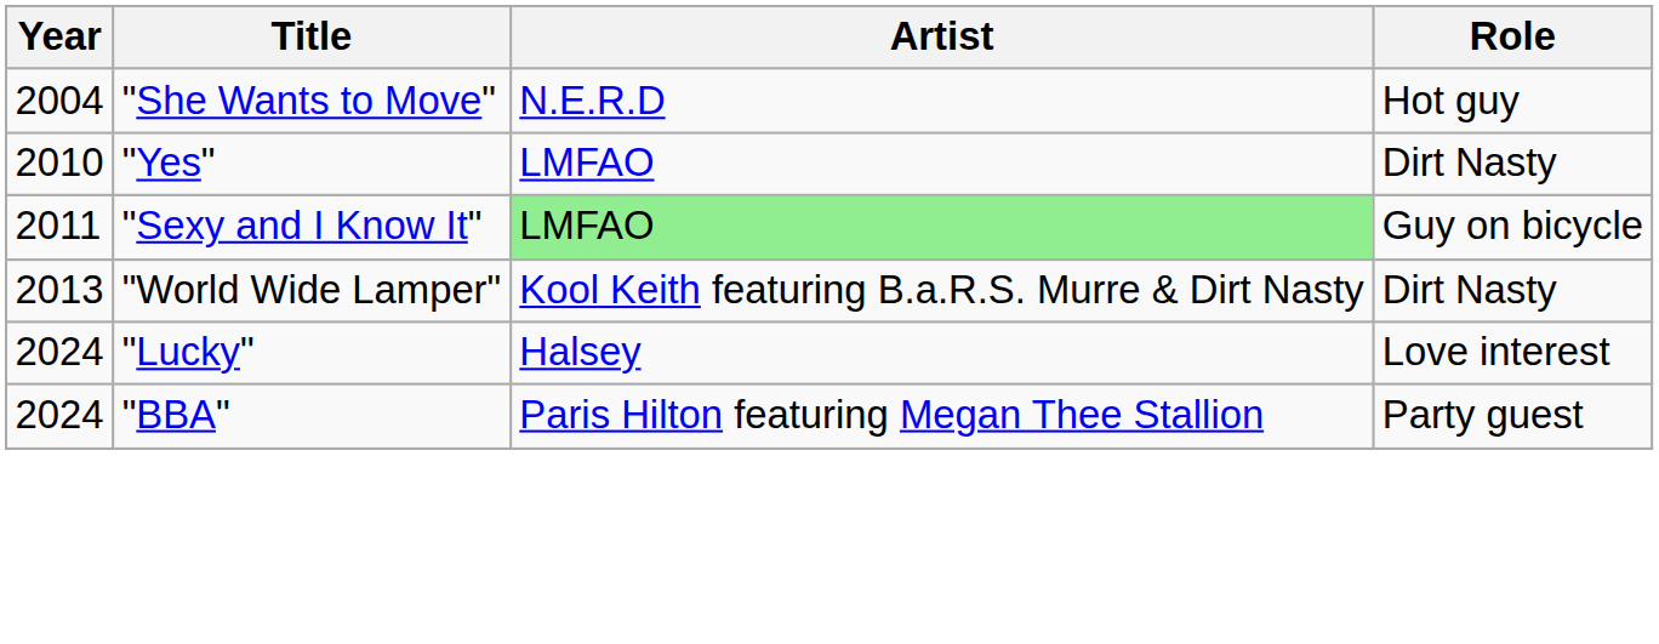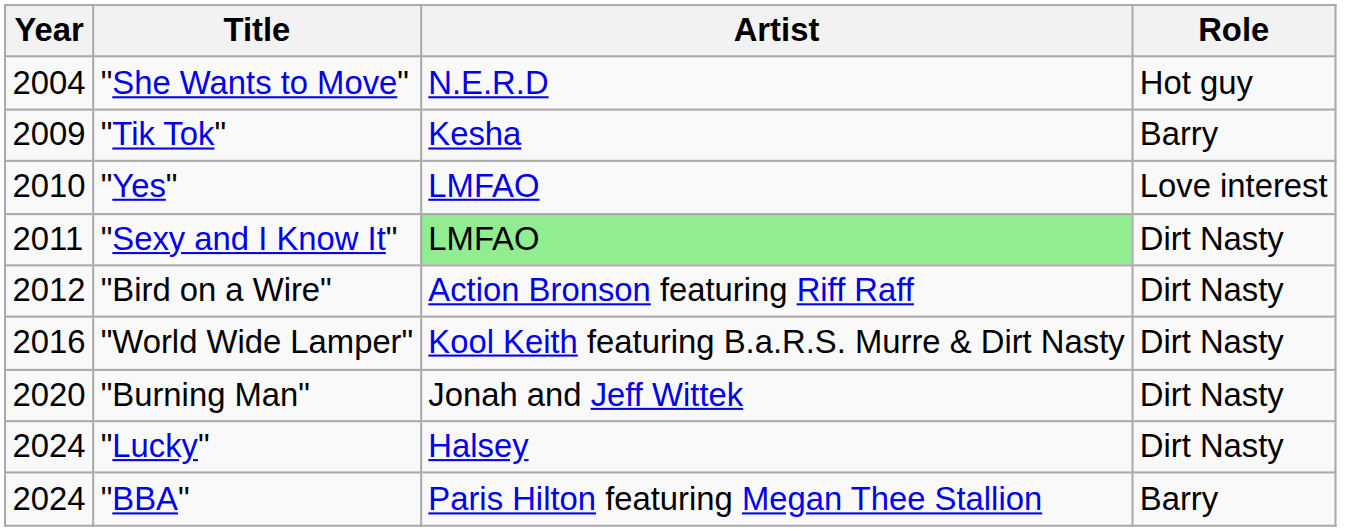 <table class="wikitable sortable">
 <tr>
 <th>Year</th>
 <th>Title</th>
 <th>Artist</th>
 <th>Role</th>
 </tr>
 <tr>
 <td>2004</td>
 <td>"<a href='#'>She Wants to Move</a>"</td>
 <td><a href='#'>N.E.R.D</a></td>
 <td>Hot guy</td>
 </tr>
 <tr>
+<td>2009</td>
+<td>"<a href='#'>Tik Tok</a>"</td>
+<td><a href='#'>Kesha</a></td>
+<td>Barry</td>
+</tr>
+<tr>
 <td>2010</td>
 <td>"<a href='#'>Yes</a>"</td>
 <td><a href='#'>LMFAO</a></td>
-<td>Dirt Nasty</td>
+<td>Love interest</td>
 </tr>
 <tr>
 <td>2011</td>
 <td>"<a href='#'>Sexy and I Know It</a>"</td>
 <td style="background: lightgreen;">LMFAO</td>
-<td>Guy on bicycle</td>
+<td>Dirt Nasty</td>
 </tr>
 <tr>
-<td>2013</td>
+<td>2012</td>
+<td>"Bird on a Wire"</td>
+<td><a href='#'>Action Bronson</a> featuring <a href='#'>Riff Raff</a></td>
+<td>Dirt Nasty</td>
+</tr>
+<tr>
+<td>2016</td>
 <td>"World Wide Lamper"</td>
 <td><a href='#'>Kool Keith</a> featuring B.a.R.S. Murre & Dirt Nasty</td>
+<td>Dirt Nasty</td>
+</tr>
+<tr>
+<td>2020</td>
+<td>"Burning Man"</td>
+<td>Jonah and <a href='#'>Jeff Wittek</a></td>
 <td>Dirt Nasty</td>
 </tr>
 <tr>
 <td>2024</td>
 <td>"<a href='#'>Lucky</a>"</td>
 <td><a href='#'>Halsey</a></td>
-<td>Love interest</td>
+<td>Dirt Nasty</td>
 </tr>
 <tr>
 <td>2024</td>
 <td>"<a href='#'>BBA</a>"</td>
 <td><a href='#'>Paris Hilton</a> featuring <a href='#'>Megan Thee Stallion</a></td>
-<td>Party guest</td>
+<td>Barry</td>
 </tr>
 </table>
